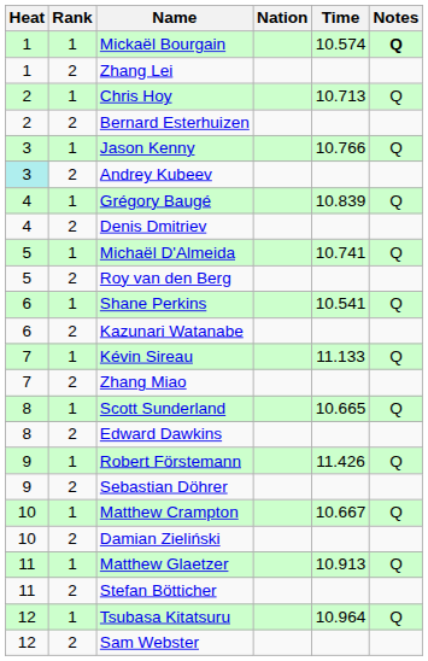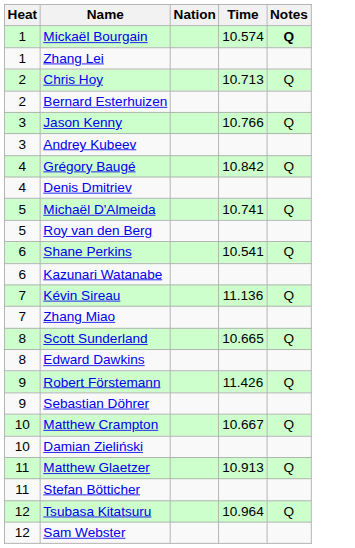 <table class="wikitable sortable" style="text-align:center">
 <tr>
 <th>Heat</th>
-<th>Rank</th>
 <th>Name</th>
 <th>Nation</th>
 <th>Time</th>
 <th>Notes</th>
 </tr>
 <tr bgcolor=ccffcc>
-<td>1</td>
 <td>1</td>
 <td align=left><a href='#'>Mickaël Bourgain</a></td>
 <td align=left></td>
 <td>10.574</td>
 <td><strong>Q</strong></td>
 </tr>
 <tr>
 <td>1</td>
-<td>2</td>
 <td align=left><a href='#'>Zhang Lei</a></td>
 <td align=left></td>
 <td></td>
 <td></td>
 </tr>
 <tr bgcolor=ccffcc>
 <td>2</td>
-<td>1</td>
 <td align=left><a href='#'>Chris Hoy</a></td>
 <td align=left></td>
 <td>10.713</td>
 <td>Q</td>
 </tr>
 <tr>
-<td>2</td>
 <td>2</td>
 <td align=left><a href='#'>Bernard Esterhuizen</a></td>
 <td align=left></td>
 <td></td>
 <td></td>
 </tr>
 <tr bgcolor=ccffcc>
 <td>3</td>
-<td>1</td>
 <td align=left><a href='#'>Jason Kenny</a></td>
 <td align=left></td>
 <td>10.766</td>
 <td>Q</td>
 </tr>
 <tr>
-<td style="background: paleturquoise;">3</td>
-<td>2</td>
+<td>3</td>
 <td align=left><a href='#'>Andrey Kubeev</a></td>
 <td align=left></td>
 <td></td>
 <td></td>
 </tr>
 <tr bgcolor=ccffcc>
 <td>4</td>
-<td>1</td>
 <td align=left><a href='#'>Grégory Baugé</a></td>
 <td align=left></td>
-<td>10.839</td>
+<td>10.842</td>
 <td>Q</td>
 </tr>
 <tr>
 <td>4</td>
-<td>2</td>
 <td align=left><a href='#'>Denis Dmitriev</a></td>
 <td align=left></td>
 <td></td>
 <td></td>
 </tr>
 <tr bgcolor=ccffcc>
 <td>5</td>
-<td>1</td>
 <td align=left><a href='#'>Michaël D'Almeida</a></td>
 <td align=left></td>
 <td>10.741</td>
 <td>Q</td>
 </tr>
 <tr>
 <td>5</td>
-<td>2</td>
 <td align=left><a href='#'>Roy van den Berg</a></td>
 <td align=left></td>
 <td></td>
 <td></td>
 </tr>
 <tr bgcolor=ccffcc>
 <td>6</td>
-<td>1</td>
 <td align=left><a href='#'>Shane Perkins</a></td>
 <td align=left></td>
 <td>10.541</td>
 <td>Q</td>
 </tr>
 <tr>
 <td>6</td>
-<td>2</td>
 <td align=left><a href='#'>Kazunari Watanabe</a></td>
 <td align=left></td>
 <td></td>
 <td></td>
 </tr>
 <tr bgcolor=ccffcc>
 <td>7</td>
-<td>1</td>
 <td align=left><a href='#'>Kévin Sireau</a></td>
 <td align=left></td>
-<td>11.133</td>
+<td>11.136</td>
 <td>Q</td>
 </tr>
 <tr>
 <td>7</td>
-<td>2</td>
 <td align=left><a href='#'>Zhang Miao</a></td>
 <td align=left></td>
 <td></td>
 <td></td>
 </tr>
 <tr bgcolor=ccffcc>
 <td>8</td>
-<td>1</td>
 <td align=left><a href='#'>Scott Sunderland</a></td>
 <td align=left></td>
 <td>10.665</td>
 <td>Q</td>
 </tr>
 <tr>
 <td>8</td>
-<td>2</td>
 <td align=left><a href='#'>Edward Dawkins</a></td>
 <td align=left></td>
 <td></td>
 <td></td>
 </tr>
 <tr bgcolor=ccffcc>
 <td>9</td>
-<td>1</td>
 <td align=left><a href='#'>Robert Förstemann</a></td>
 <td align=left></td>
 <td>11.426</td>
 <td>Q</td>
 </tr>
 <tr>
 <td>9</td>
-<td>2</td>
 <td align=left><a href='#'>Sebastian Döhrer</a></td>
 <td align=left></td>
 <td></td>
 <td></td>
 </tr>
 <tr bgcolor=ccffcc>
 <td>10</td>
-<td>1</td>
 <td align=left><a href='#'>Matthew Crampton</a></td>
 <td align=left></td>
 <td>10.667</td>
 <td>Q</td>
 </tr>
 <tr>
 <td>10</td>
-<td>2</td>
 <td align=left><a href='#'>Damian Zieliński</a></td>
 <td align=left></td>
 <td></td>
 <td></td>
 </tr>
 <tr bgcolor=ccffcc>
 <td>11</td>
-<td>1</td>
 <td align=left><a href='#'>Matthew Glaetzer</a></td>
 <td align=left></td>
 <td>10.913</td>
 <td>Q</td>
 </tr>
 <tr>
 <td>11</td>
-<td>2</td>
 <td align=left><a href='#'>Stefan Bötticher</a></td>
 <td align=left></td>
 <td></td>
 <td></td>
 </tr>
 <tr bgcolor=ccffcc>
 <td>12</td>
-<td>1</td>
 <td align=left><a href='#'>Tsubasa Kitatsuru</a></td>
 <td align=left></td>
 <td>10.964</td>
 <td>Q</td>
 </tr>
 <tr>
 <td>12</td>
-<td>2</td>
 <td align=left><a href='#'>Sam Webster</a></td>
 <td align=left></td>
 <td></td>
 <td></td>
 </tr>
 </table>
